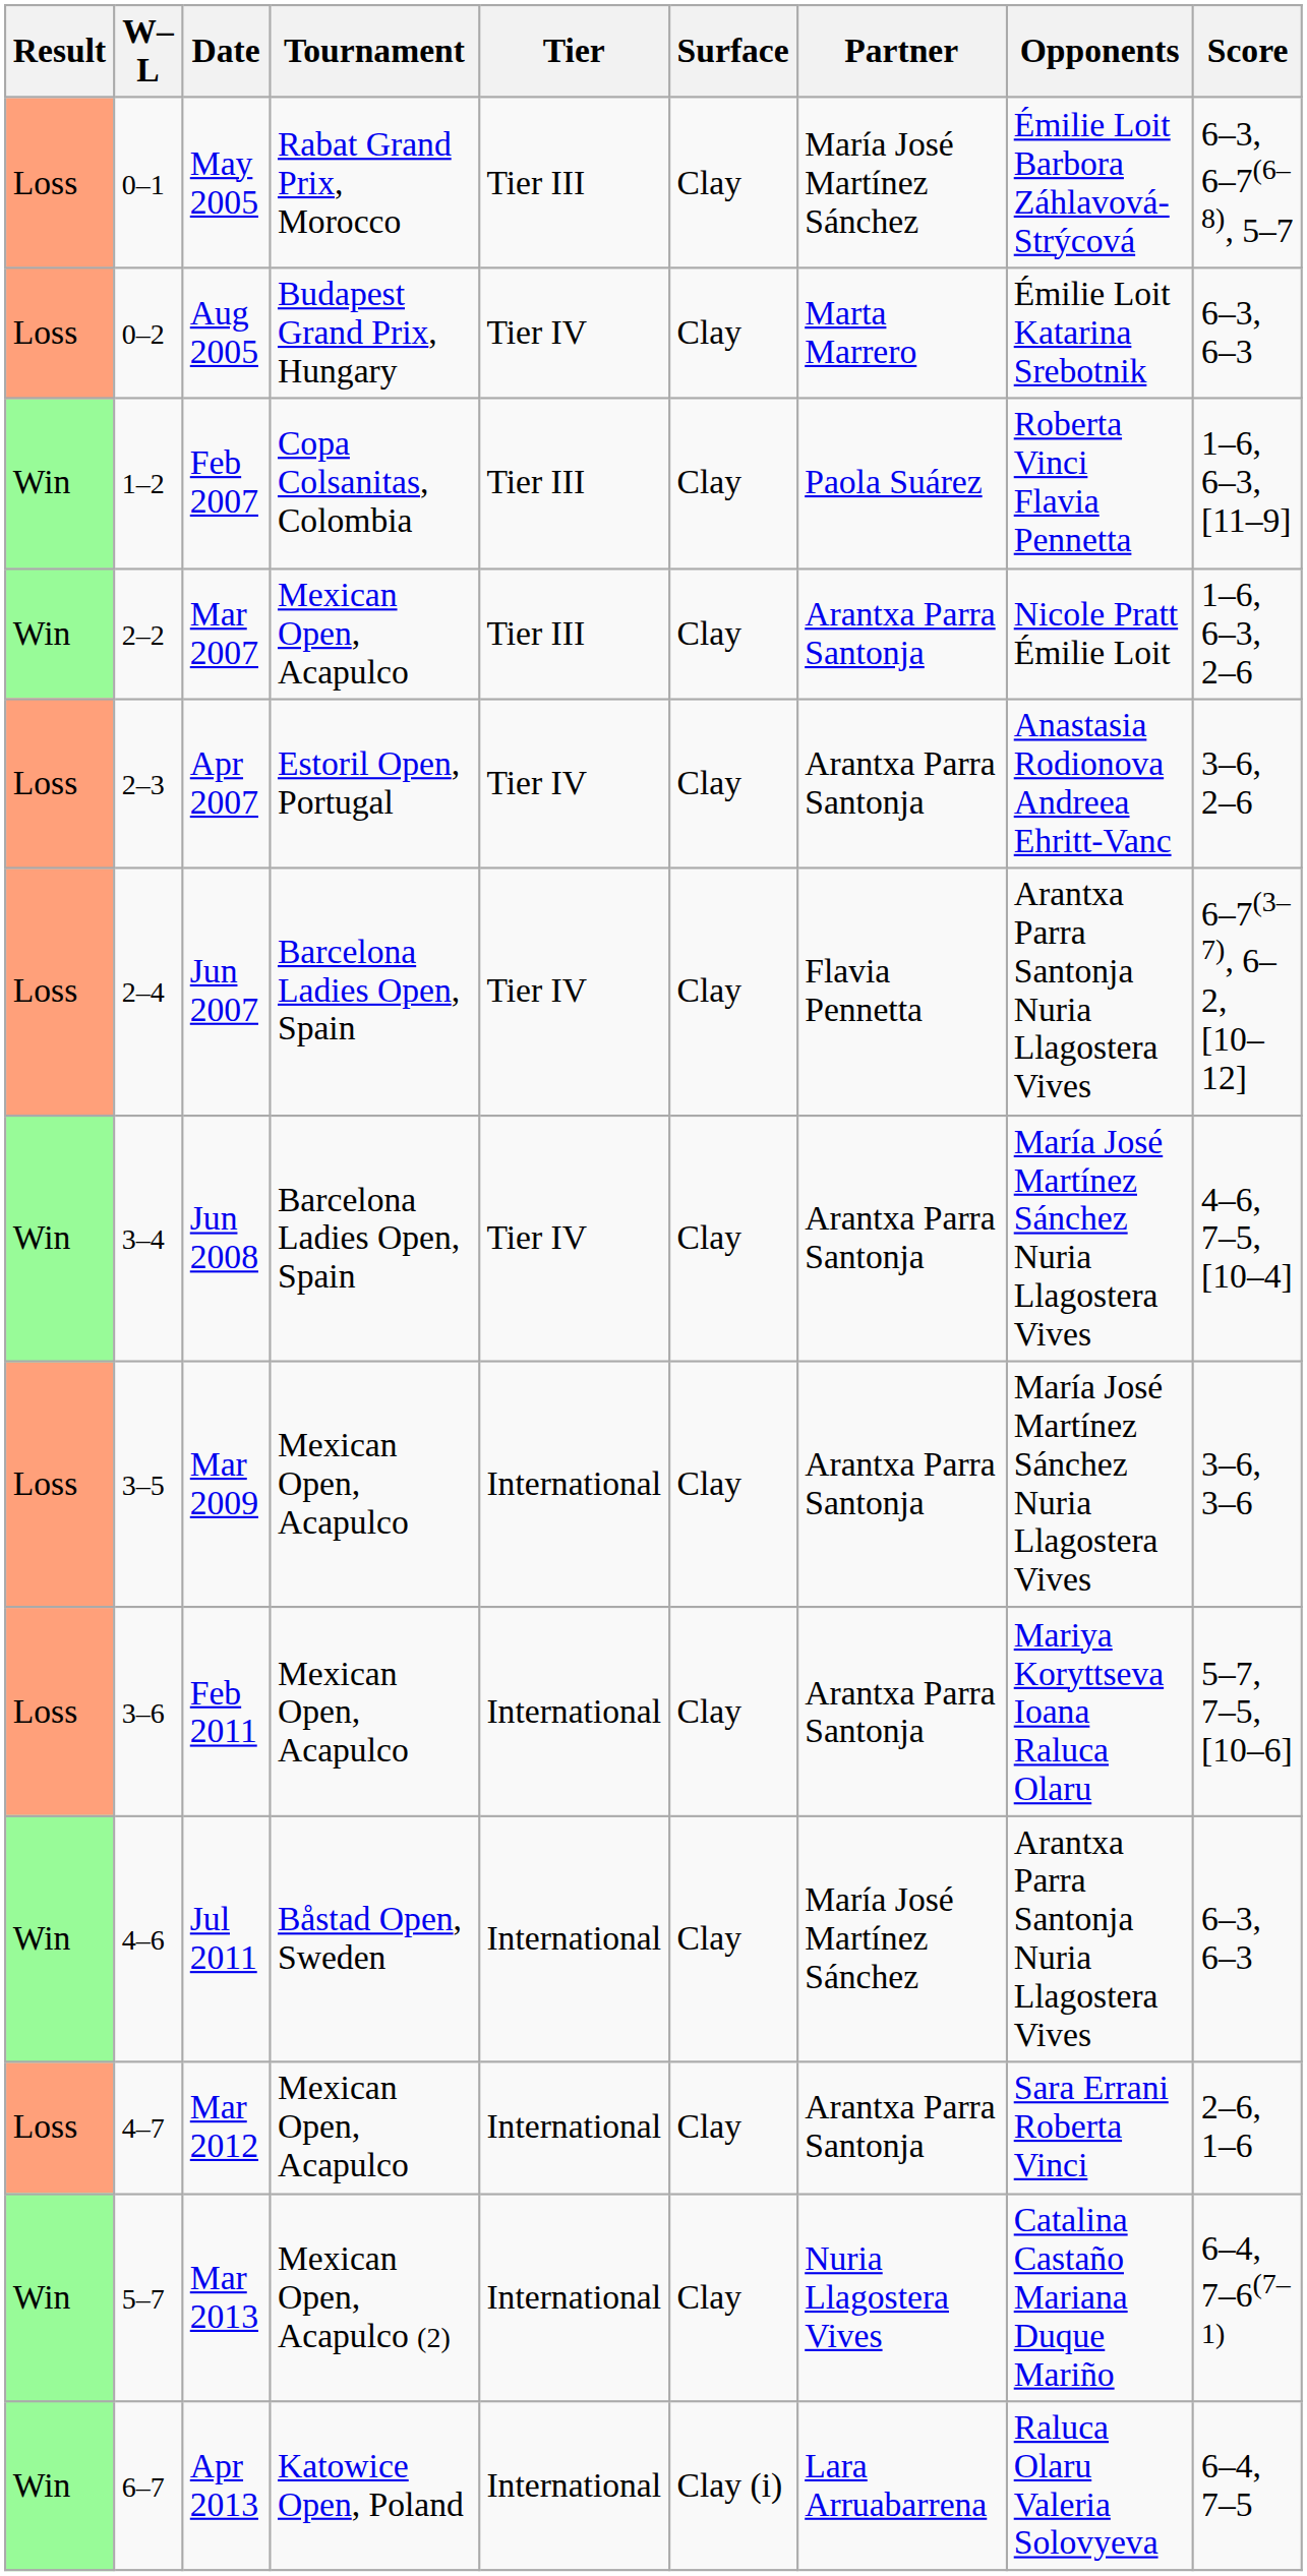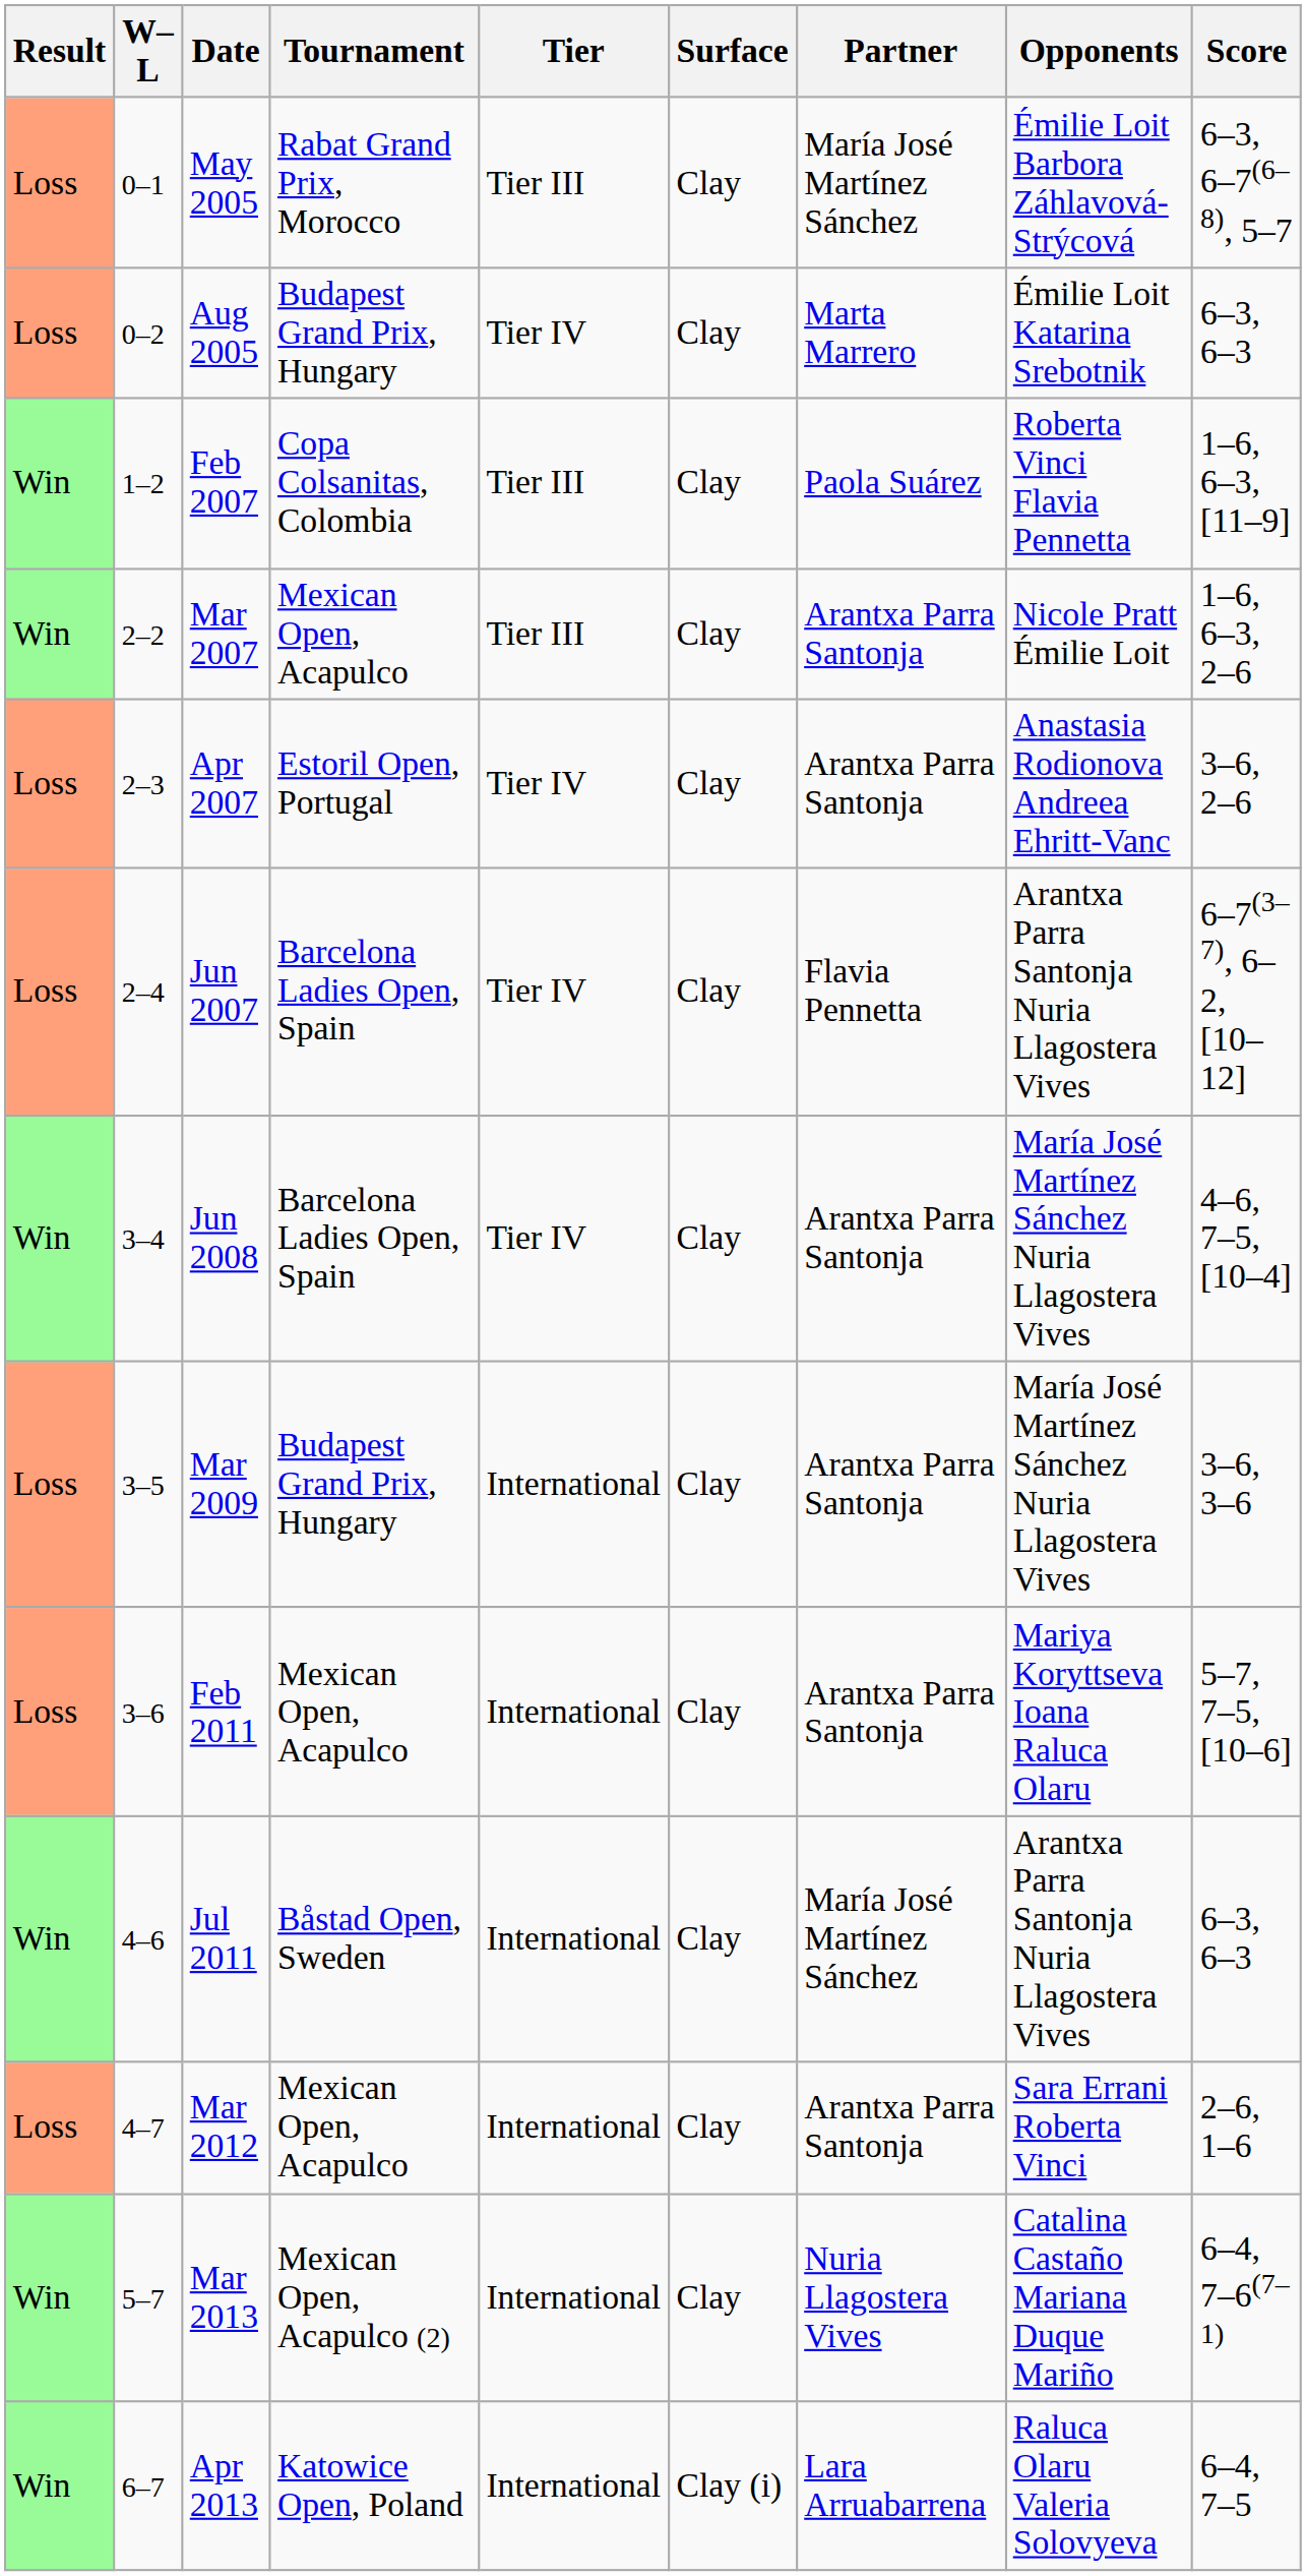 <table class="sortable wikitable">
 <tr>
 <th>Result</th>
 <th class="unsortable">W–L</th>
 <th>Date</th>
 <th>Tournament</th>
 <th>Tier</th>
 <th>Surface</th>
 <th>Partner</th>
 <th>Opponents</th>
 <th class="unsortable">Score</th>
 </tr>
 <tr>
 <td bgcolor=FFA07A>Loss</td>
 <td><small>0–1</small></td>
 <td><a href='#'>May 2005</a></td>
 <td><a href='#'>Rabat Grand Prix</a>, Morocco</td>
 <td>Tier III</td>
 <td>Clay</td>
 <td> María José Martínez Sánchez</td>
 <td> <a href='#'>Émilie Loit</a> <br>  <a href='#'>Barbora Záhlavová-Strýcová</a></td>
 <td>6–3, 6–7<sup>(6–8)</sup>, 5–7</td>
 </tr>
 <tr>
 <td bgcolor=FFA07A>Loss</td>
 <td><small>0–2</small></td>
 <td><a href='#'>Aug 2005</a></td>
 <td><a href='#'>Budapest Grand Prix</a>, Hungary</td>
 <td>Tier IV</td>
 <td>Clay</td>
 <td> <a href='#'>Marta Marrero</a></td>
 <td> Émilie Loit <br>  <a href='#'>Katarina Srebotnik</a></td>
 <td>6–3, 6–3</td>
 </tr>
 <tr>
 <td bgcolor=98FB98>Win</td>
 <td><small>1–2</small></td>
 <td><a href='#'>Feb 2007</a></td>
 <td><a href='#'>Copa Colsanitas</a>, Colombia</td>
 <td>Tier III</td>
 <td>Clay</td>
 <td> <a href='#'>Paola Suárez</a></td>
 <td> <a href='#'>Roberta Vinci</a> <br>  <a href='#'>Flavia Pennetta</a></td>
 <td>1–6, 6–3, [11–9]</td>
 </tr>
 <tr>
 <td bgcolor=98FB98>Win</td>
 <td><small>2–2</small></td>
 <td><a href='#'>Mar 2007</a></td>
 <td><a href='#'>Mexican Open</a>, Acapulco</td>
 <td>Tier III</td>
 <td>Clay</td>
 <td> <a href='#'>Arantxa Parra Santonja</a></td>
 <td> <a href='#'>Nicole Pratt</a> <br>  Émilie Loit</td>
 <td>1–6, 6–3, 2–6</td>
 </tr>
 <tr>
 <td bgcolor=FFA07A>Loss</td>
 <td><small>2–3</small></td>
 <td><a href='#'>Apr 2007</a></td>
 <td><a href='#'>Estoril Open</a>, Portugal</td>
 <td>Tier IV</td>
 <td>Clay</td>
 <td> Arantxa Parra Santonja</td>
 <td> <a href='#'>Anastasia Rodionova</a> <br>  <a href='#'>Andreea Ehritt-Vanc</a></td>
 <td>3–6, 2–6</td>
 </tr>
 <tr>
 <td bgcolor=FFA07A>Loss</td>
 <td><small>2–4</small></td>
 <td><a href='#'>Jun 2007</a></td>
 <td><a href='#'>Barcelona Ladies Open</a>, Spain</td>
 <td>Tier IV</td>
 <td>Clay</td>
 <td> Flavia Pennetta</td>
 <td> Arantxa Parra Santonja <br>  Nuria Llagostera Vives</td>
 <td>6–7<sup>(3–7)</sup>, 6–2, [10–12]</td>
 </tr>
 <tr>
 <td bgcolor=98FB98>Win</td>
 <td><small>3–4</small></td>
 <td><a href='#'>Jun 2008</a></td>
 <td>Barcelona Ladies Open, Spain</td>
 <td>Tier IV</td>
 <td>Clay</td>
 <td> Arantxa Parra Santonja</td>
 <td> <a href='#'>María José Martínez Sánchez</a> <br>  Nuria Llagostera Vives</td>
 <td>4–6, 7–5, [10–4]</td>
 </tr>
 <tr>
 <td bgcolor=FFA07A>Loss</td>
 <td><small>3–5</small></td>
 <td><a href='#'>Mar 2009</a></td>
-<td>Mexican Open, Acapulco</td>
+<td><a href='#'>Budapest Grand Prix</a>, Hungary</td>
 <td>International</td>
 <td>Clay</td>
 <td> Arantxa Parra Santonja</td>
 <td> María José Martínez Sánchez <br>  Nuria Llagostera Vives</td>
 <td>3–6, 3–6</td>
 </tr>
 <tr>
 <td bgcolor=FFA07A>Loss</td>
 <td><small>3–6</small></td>
 <td><a href='#'>Feb 2011</a></td>
 <td>Mexican Open, Acapulco</td>
 <td>International</td>
 <td>Clay</td>
 <td> Arantxa Parra Santonja</td>
 <td> <a href='#'>Mariya Koryttseva</a> <br>  <a href='#'>Ioana Raluca Olaru</a></td>
 <td>5–7, 7–5, [10–6]</td>
 </tr>
 <tr>
 <td bgcolor=98FB98>Win</td>
 <td><small>4–6</small></td>
 <td><a href='#'>Jul 2011</a></td>
 <td><a href='#'>Båstad Open</a>, Sweden</td>
 <td>International</td>
 <td>Clay</td>
 <td> María José Martínez Sánchez</td>
 <td> Arantxa Parra Santonja <br>  Nuria Llagostera Vives</td>
 <td>6–3, 6–3</td>
 </tr>
 <tr>
 <td bgcolor=FFA07A>Loss</td>
 <td><small>4–7</small></td>
 <td><a href='#'>Mar 2012</a></td>
 <td>Mexican Open, Acapulco</td>
 <td>International</td>
 <td>Clay</td>
 <td> Arantxa Parra Santonja</td>
 <td> <a href='#'>Sara Errani</a> <br>  <a href='#'>Roberta Vinci</a></td>
 <td>2–6, 1–6</td>
 </tr>
 <tr>
 <td bgcolor=98FB98>Win</td>
 <td><small>5–7</small></td>
 <td><a href='#'>Mar 2013</a></td>
 <td>Mexican Open, Acapulco <small>(2)</small></td>
 <td>International</td>
 <td>Clay</td>
 <td> <a href='#'>Nuria Llagostera Vives</a></td>
 <td> <a href='#'>Catalina Castaño</a> <br>  <a href='#'>Mariana Duque Mariño</a></td>
 <td>6–4, 7–6<sup>(7–1)</sup></td>
 </tr>
 <tr>
 <td bgcolor=98FB98>Win</td>
 <td><small>6–7</small></td>
 <td><a href='#'>Apr 2013</a></td>
 <td><a href='#'>Katowice Open</a>, Poland</td>
 <td>International</td>
 <td>Clay (i)</td>
 <td> <a href='#'>Lara Arruabarrena</a></td>
 <td> <a href='#'>Raluca Olaru</a> <br>  <a href='#'>Valeria Solovyeva</a></td>
 <td>6–4, 7–5</td>
 </tr>
 </table>
